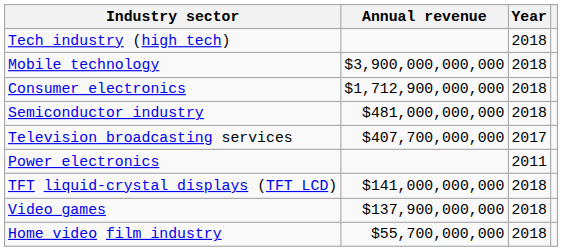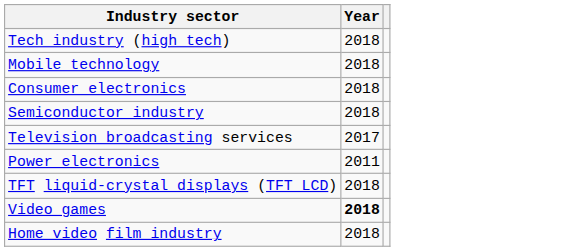 <table class="wikitable sortable">
 <tr>
 <th>Industry sector</th>
-<th data-sort-type="currency">Annual revenue</th>
 <th data-sort-type="number">Year</th>
 <th></th>
 </tr>
 <tr>
 <td><a href='#'>Tech industry</a> (<a href='#'>high tech</a>)</td>
-<td align="right"></td>
 <td>2018</td>
 <td></td>
 </tr>
 <tr>
 <td><a href='#'>Mobile technology</a></td>
-<td align="right">$3,900,000,000,000</td>
 <td>2018</td>
 <td></td>
 </tr>
 <tr>
 <td><a href='#'>Consumer electronics</a></td>
-<td align="right">$1,712,900,000,000</td>
 <td>2018</td>
 <td></td>
 </tr>
 <tr>
 <td><a href='#'>Semiconductor industry</a></td>
-<td align="right">$481,000,000,000</td>
 <td>2018</td>
 <td></td>
 </tr>
 <tr>
 <td><a href='#'>Television broadcasting</a> services</td>
-<td align="right">$407,700,000,000</td>
 <td>2017</td>
 <td></td>
 </tr>
 <tr>
 <td><a href='#'>Power electronics</a></td>
-<td align="right"></td>
 <td>2011</td>
 <td></td>
 </tr>
 <tr>
 <td><a href='#'>TFT</a> <a href='#'>liquid-crystal displays</a> (<a href='#'>TFT LCD</a>)</td>
-<td align="right">$141,000,000,000</td>
 <td>2018</td>
 <td></td>
 </tr>
 <tr>
 <td><a href='#'>Video games</a></td>
-<td align="right">$137,900,000,000</td>
-<td>2018</td>
+<td><strong>2018</strong></td>
 <td></td>
 </tr>
 <tr>
 <td><a href='#'>Home video</a> <a href='#'>film industry</a></td>
-<td align="right">$55,700,000,000</td>
 <td>2018</td>
 <td></td>
 </tr>
 </table>
